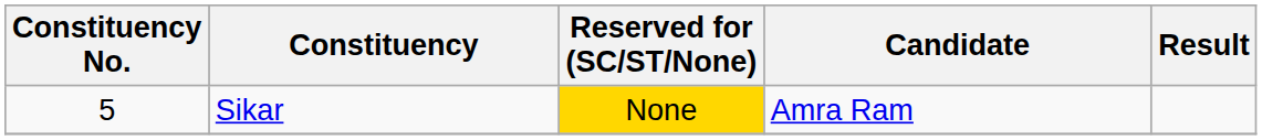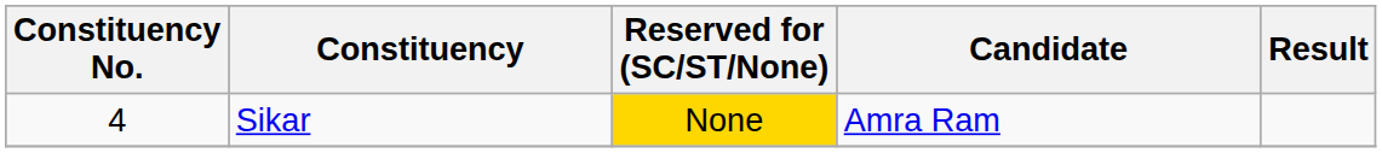 <table class= "wikitable sortable">
 <tr>
 <th align="center">Constituency <br> No.</th>
 <th style="width:180px;">Constituency</th>
 <th align="center">Reserved for<br>(SC/ST/None)</th>
 <th style="width:200px;">Candidate</th>
 <th align="center">Result</th>
 </tr>
 <tr>
-<td style="text-align:center;">5</td>
+<td style="text-align:center;">4</td>
 <td><a href='#'>Sikar</a></td>
 <td style="background: gold; text-align:center;">None</td>
 <td><a href='#'>Amra Ram</a></td>
 <td></td>
 </tr>
 <tr>
 </tr>
 </table>
